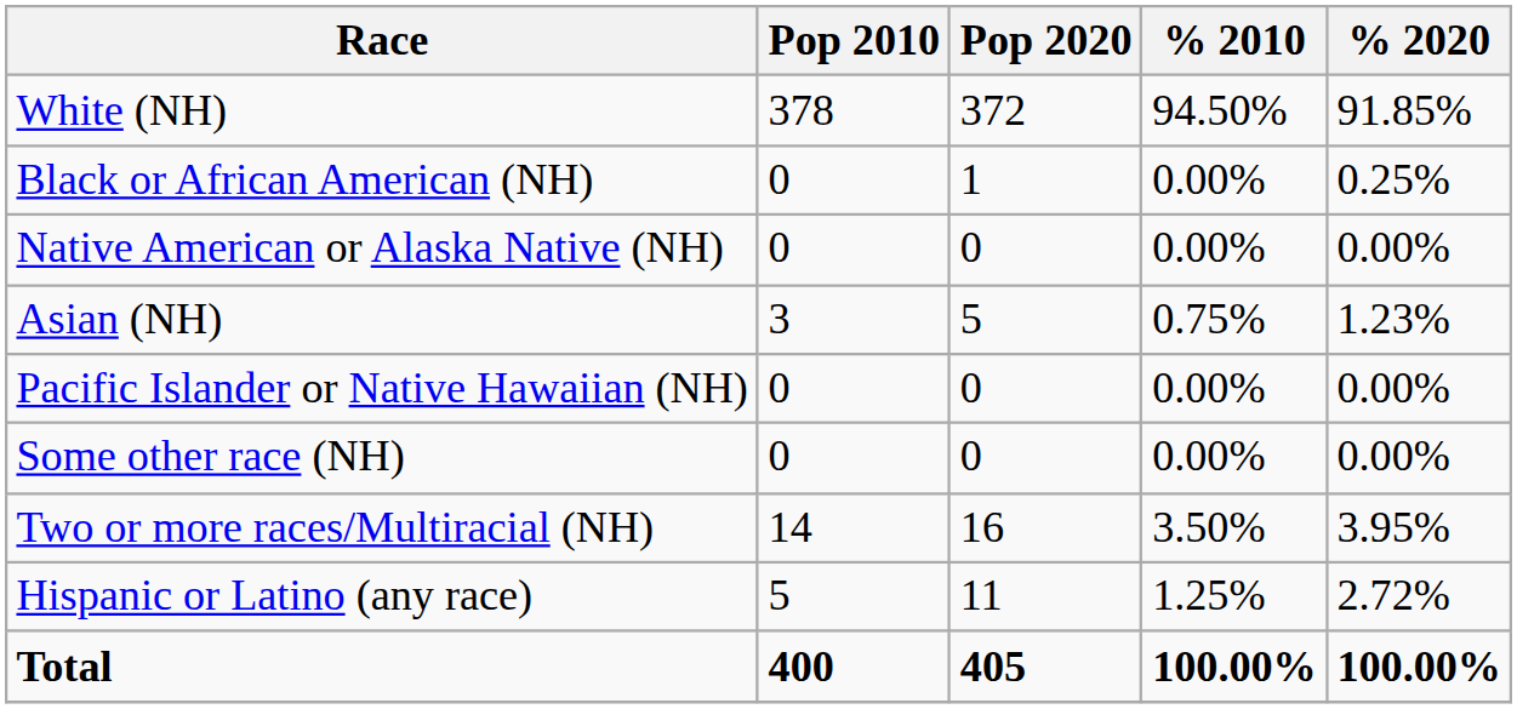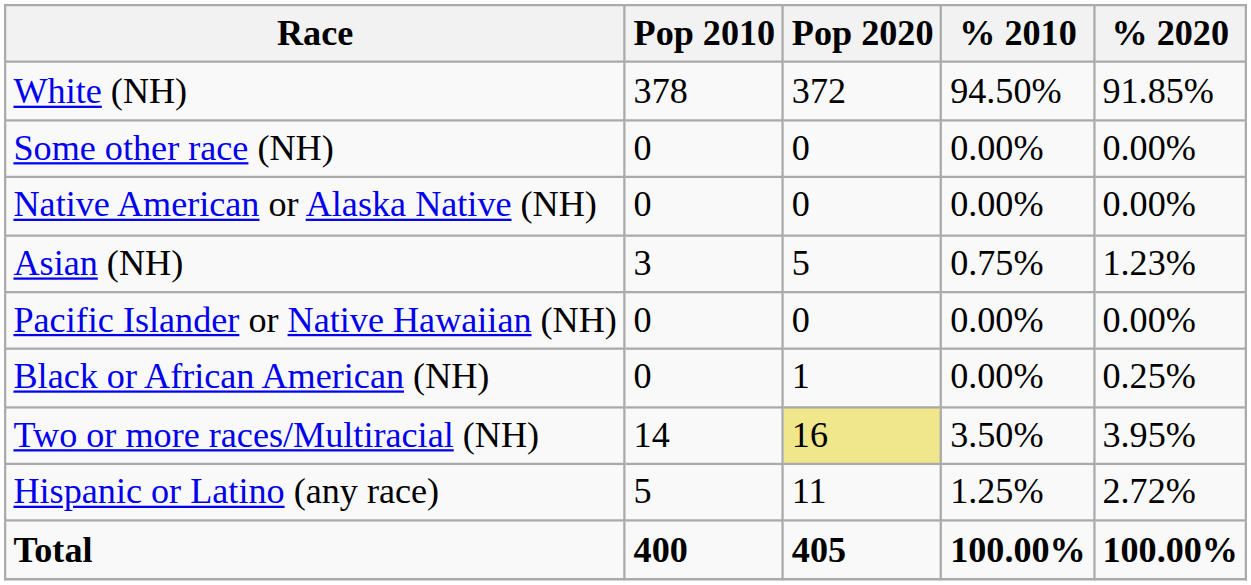 <table class="wikitable">
 <tr>
 <th>Race</th>
 <th>Pop 2010</th>
 <th>Pop 2020</th>
 <th>% 2010</th>
 <th>% 2020</th>
 </tr>
 <tr>
 <td><a href='#'>White</a> (NH)</td>
 <td>378</td>
 <td>372</td>
 <td>94.50%</td>
 <td>91.85%</td>
 </tr>
 <tr>
-<td><a href='#'>Black or African American</a> (NH)</td>
+<td><a href='#'>Some other race</a> (NH)</td>
 <td>0</td>
-<td>1</td>
+<td>0</td>
 <td>0.00%</td>
-<td>0.25%</td>
+<td>0.00%</td>
 </tr>
 <tr>
 <td><a href='#'>Native American</a> or <a href='#'>Alaska Native</a> (NH)</td>
 <td>0</td>
 <td>0</td>
 <td>0.00%</td>
 <td>0.00%</td>
 </tr>
 <tr>
 <td><a href='#'>Asian</a> (NH)</td>
 <td>3</td>
 <td>5</td>
 <td>0.75%</td>
 <td>1.23%</td>
 </tr>
 <tr>
 <td><a href='#'>Pacific Islander</a> or <a href='#'>Native Hawaiian</a> (NH)</td>
 <td>0</td>
 <td>0</td>
 <td>0.00%</td>
 <td>0.00%</td>
 </tr>
 <tr>
-<td><a href='#'>Some other race</a> (NH)</td>
+<td><a href='#'>Black or African American</a> (NH)</td>
 <td>0</td>
-<td>0</td>
+<td>1</td>
 <td>0.00%</td>
-<td>0.00%</td>
+<td>0.25%</td>
 </tr>
 <tr>
 <td><a href='#'>Two or more races/Multiracial</a> (NH)</td>
 <td>14</td>
-<td>16</td>
+<td style="background: khaki;">16</td>
 <td>3.50%</td>
 <td>3.95%</td>
 </tr>
 <tr>
 <td><a href='#'>Hispanic or Latino</a> (any race)</td>
 <td>5</td>
 <td>11</td>
 <td>1.25%</td>
 <td>2.72%</td>
 </tr>
 <tr>
 <td><strong>Total</strong></td>
 <td><strong>400</strong></td>
 <td><strong>405</strong></td>
 <td><strong>100.00%</strong></td>
 <td><strong>100.00%</strong></td>
 </tr>
 <tr>
 </tr>
 </table>
